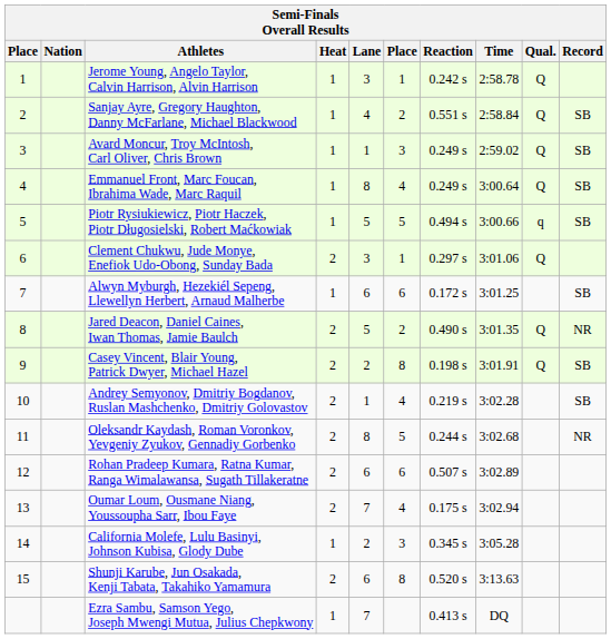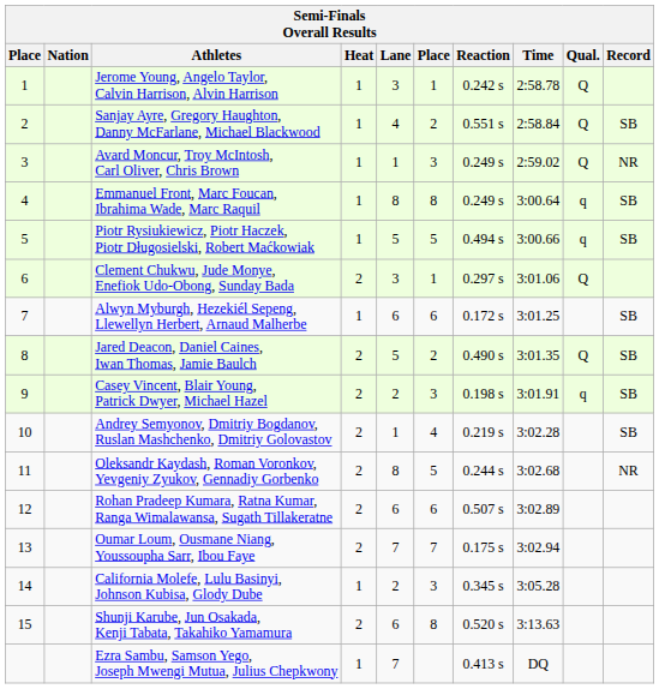 <table class="wikitable sortable">
 <tr>
 <th colspan=10>Semi-Finals <br> Overall Results</th>
 </tr>
 <tr>
 <th>Place</th>
 <th>Nation</th>
 <th>Athletes</th>
 <th>Heat</th>
 <th>Lane</th>
 <th>Place</th>
 <th>Reaction</th>
 <th>Time</th>
 <th>Qual.</th>
 <th>Record</th>
 </tr>
 <tr bgcolor = "eeffdd">
 <td align="center">1</td>
 <td align="left"></td>
 <td align="left"><a href='#'>Jerome Young</a>, <a href='#'>Angelo Taylor</a>, <br> <a href='#'>Calvin Harrison</a>, <a href='#'>Alvin Harrison</a></td>
 <td align="center">1</td>
 <td align="center">3</td>
 <td align="center">1</td>
 <td align="center">0.242 s</td>
 <td align="center">2:58.78</td>
 <td align="center">Q</td>
 <td align="center"></td>
 </tr>
 <tr bgcolor = "eeffdd">
 <td align="center">2</td>
 <td align="left"></td>
 <td align="left"><a href='#'>Sanjay Ayre</a>, <a href='#'>Gregory Haughton</a>, <br> <a href='#'>Danny McFarlane</a>, <a href='#'>Michael Blackwood</a></td>
 <td align="center">1</td>
 <td align="center">4</td>
 <td align="center">2</td>
 <td align="center">0.551 s</td>
 <td align="center">2:58.84</td>
 <td align="center">Q</td>
 <td align="center">SB</td>
 </tr>
 <tr bgcolor = "eeffdd">
 <td align="center">3</td>
 <td align="left"></td>
 <td align="left"><a href='#'>Avard Moncur</a>, <a href='#'>Troy McIntosh</a>,<br> <a href='#'>Carl Oliver</a>, <a href='#'>Chris Brown</a></td>
 <td align="center">1</td>
 <td align="center">1</td>
 <td align="center">3</td>
 <td align="center">0.249 s</td>
 <td align="center">2:59.02</td>
 <td align="center">Q</td>
-<td align="center">SB</td>
+<td align="center">NR</td>
 </tr>
 <tr bgcolor = "eeffdd">
 <td align="center">4</td>
 <td align="left"></td>
 <td align="left"><a href='#'>Emmanuel Front</a>, <a href='#'>Marc Foucan</a>, <br> <a href='#'>Ibrahima Wade</a>, <a href='#'>Marc Raquil</a></td>
 <td align="center">1</td>
 <td align="center">8</td>
-<td align="center">4</td>
+<td align="center">8</td>
 <td align="center">0.249 s</td>
 <td align="center">3:00.64</td>
-<td align="center">Q</td>
+<td align="center">q</td>
 <td align="center">SB</td>
 </tr>
 <tr bgcolor = "eeffdd">
 <td align="center">5</td>
 <td align="left"></td>
 <td align="left"><a href='#'>Piotr Rysiukiewicz</a>, <a href='#'>Piotr Haczek</a>, <br><a href='#'>Piotr Długosielski</a>, <a href='#'>Robert Maćkowiak</a></td>
 <td align="center">1</td>
 <td align="center">5</td>
 <td align="center">5</td>
 <td align="center">0.494 s</td>
 <td align="center">3:00.66</td>
 <td align="center">q</td>
 <td align="center">SB</td>
 </tr>
 <tr bgcolor = "eeffdd">
 <td align="center">6</td>
 <td align="left"></td>
 <td align="left"><a href='#'>Clement Chukwu</a>, <a href='#'>Jude Monye</a>, <br> <a href='#'>Enefiok Udo-Obong</a>, <a href='#'>Sunday Bada</a></td>
 <td align="center">2</td>
 <td align="center">3</td>
 <td align="center">1</td>
 <td align="center">0.297 s</td>
 <td align="center">3:01.06</td>
 <td align="center">Q</td>
 <td align="center"></td>
 </tr>
 <tr>
 <td align="center">7</td>
 <td align="left"></td>
 <td align="left"><a href='#'>Alwyn Myburgh</a>, <a href='#'>Hezekiél Sepeng</a>, <br> <a href='#'>Llewellyn Herbert</a>, <a href='#'>Arnaud Malherbe</a></td>
 <td align="center">1</td>
 <td align="center">6</td>
 <td align="center">6</td>
 <td align="center">0.172 s</td>
 <td align="center">3:01.25</td>
 <td align="center"></td>
 <td align="center">SB</td>
 </tr>
 <tr bgcolor = "eeffdd">
 <td align="center">8</td>
 <td align="left"></td>
 <td align="left"><a href='#'>Jared Deacon</a>, <a href='#'>Daniel Caines</a>, <br> <a href='#'>Iwan Thomas</a>, <a href='#'>Jamie Baulch</a></td>
 <td align="center">2</td>
 <td align="center">5</td>
 <td align="center">2</td>
 <td align="center">0.490 s</td>
 <td align="center">3:01.35</td>
 <td align="center">Q</td>
-<td align="center">NR</td>
+<td align="center">SB</td>
 </tr>
 <tr bgcolor = "eeffdd">
 <td align="center">9</td>
 <td align="left"></td>
 <td align="left"><a href='#'>Casey Vincent</a>, <a href='#'>Blair Young</a>, <br> <a href='#'>Patrick Dwyer</a>, <a href='#'>Michael Hazel</a></td>
 <td align="center">2</td>
 <td align="center">2</td>
-<td align="center">8</td>
+<td align="center">3</td>
 <td align="center">0.198 s</td>
 <td align="center">3:01.91</td>
-<td align="center">Q</td>
+<td align="center">q</td>
 <td align ="center">SB</td>
 </tr>
 <tr>
 <td align="center">10</td>
 <td align="left"></td>
 <td align="left"><a href='#'>Andrey Semyonov</a>, <a href='#'>Dmitriy Bogdanov</a>, <br> <a href='#'>Ruslan Mashchenko</a>, <a href='#'>Dmitriy Golovastov</a></td>
 <td align="center">2</td>
 <td align="center">1</td>
 <td align="center">4</td>
 <td align="center">0.219 s</td>
 <td align="center">3:02.28</td>
 <td align="center"></td>
 <td align="center">SB</td>
 </tr>
 <tr>
 <td align="center">11</td>
 <td align="left"></td>
 <td align="left"><a href='#'>Oleksandr Kaydash</a>, <a href='#'>Roman Voronkov</a>, <br> <a href='#'>Yevgeniy Zyukov</a>, <a href='#'>Gennadiy Gorbenko</a></td>
 <td align="center">2</td>
 <td align="center">8</td>
 <td align="center">5</td>
 <td align="center">0.244 s</td>
 <td align="center">3:02.68</td>
 <td align="center"></td>
 <td align="center">NR</td>
 </tr>
 <tr>
 <td align="center">12</td>
 <td align="left"></td>
 <td align="left"><a href='#'>Rohan Pradeep Kumara</a>, <a href='#'>Ratna Kumar</a>, <br> <a href='#'>Ranga Wimalawansa</a>, <a href='#'>Sugath Tillakeratne</a></td>
 <td align="center">2</td>
 <td align="center">6</td>
 <td align="center">6</td>
 <td align="center">0.507 s</td>
 <td align="center">3:02.89</td>
 <td align="center"></td>
 <td align="center"></td>
 </tr>
 <tr>
 <td align="center">13</td>
 <td align="left"></td>
 <td align="left"><a href='#'>Oumar Loum</a>, <a href='#'>Ousmane Niang</a>, <br> <a href='#'>Youssoupha Sarr</a>, <a href='#'>Ibou Faye</a></td>
 <td align="center">2</td>
 <td align="center">7</td>
-<td align="center">4</td>
+<td align="center">7</td>
 <td align="center">0.175 s</td>
 <td align="center">3:02.94</td>
 <td align="center"></td>
 <td align="center"></td>
 </tr>
 <tr>
 <td align="center">14</td>
 <td align="left"></td>
 <td align="left"><a href='#'>California Molefe</a>, <a href='#'>Lulu Basinyi</a>,<br> <a href='#'>Johnson Kubisa</a>, <a href='#'>Glody Dube</a></td>
 <td align="center">1</td>
 <td align="center">2</td>
 <td align="center">3</td>
 <td align="center">0.345 s</td>
 <td align="center">3:05.28</td>
 <td align="center"></td>
 <td align="center"></td>
 </tr>
 <tr>
 <td align="center">15</td>
 <td align="left"></td>
 <td align="left"><a href='#'>Shunji Karube</a>, <a href='#'>Jun Osakada</a>, <br> <a href='#'>Kenji Tabata</a>, <a href='#'>Takahiko Yamamura</a></td>
 <td align="center">2</td>
 <td align="center">6</td>
 <td align="center">8</td>
 <td align="center">0.520 s</td>
 <td align="center">3:13.63</td>
 <td align="center"></td>
 <td align="center"></td>
 </tr>
 <tr>
 <td align="center"></td>
 <td align="left"></td>
 <td align="left"><a href='#'>Ezra Sambu</a>, <a href='#'>Samson Yego</a>, <br> <a href='#'>Joseph Mwengi Mutua</a>, <a href='#'>Julius Chepkwony</a></td>
 <td align="center">1</td>
 <td align="center">7</td>
 <td align="center"></td>
 <td align="center">0.413 s</td>
 <td align="center">DQ</td>
 <td align="center"></td>
 <td align="center"></td>
 </tr>
 </table>
